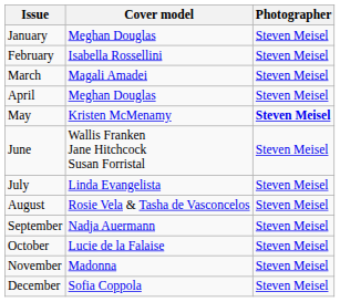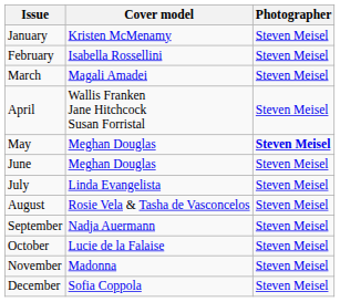 <table class="sortable wikitable">
 <tr>
 <th>Issue</th>
 <th>Cover model</th>
 <th>Photographer</th>
 </tr>
 <tr>
 <td>January</td>
-<td><a href='#'>Meghan Douglas</a></td>
+<td><a href='#'>Kristen McMenamy</a></td>
 <td><a href='#'>Steven Meisel</a></td>
 </tr>
 <tr>
 <td>February</td>
 <td><a href='#'>Isabella Rossellini</a></td>
 <td><a href='#'>Steven Meisel</a></td>
 </tr>
 <tr>
 <td>March</td>
 <td><a href='#'>Magali Amadei</a></td>
 <td><a href='#'>Steven Meisel</a></td>
 </tr>
 <tr>
 <td>April</td>
-<td><a href='#'>Meghan Douglas</a></td>
+<td>Wallis Franken<br>Jane Hitchcock<br>Susan Forristal</td>
 <td><a href='#'>Steven Meisel</a></td>
 </tr>
 <tr>
 <td>May</td>
-<td><a href='#'>Kristen McMenamy</a></td>
+<td><a href='#'>Meghan Douglas</a></td>
 <td><strong><a href='#'>Steven Meisel</a></strong></td>
 </tr>
 <tr>
 <td>June</td>
-<td>Wallis Franken<br>Jane Hitchcock<br>Susan Forristal</td>
+<td><a href='#'>Meghan Douglas</a></td>
 <td><a href='#'>Steven Meisel</a></td>
 </tr>
 <tr>
 <td>July</td>
 <td><a href='#'>Linda Evangelista</a></td>
 <td><a href='#'>Steven Meisel</a></td>
 </tr>
 <tr>
 <td>August</td>
 <td><a href='#'>Rosie Vela</a> & <a href='#'>Tasha de Vasconcelos</a></td>
 <td><a href='#'>Steven Meisel</a></td>
 </tr>
 <tr>
 <td>September</td>
 <td><a href='#'>Nadja Auermann</a></td>
 <td><a href='#'>Steven Meisel</a></td>
 </tr>
 <tr>
 <td>October</td>
 <td><a href='#'>Lucie de la Falaise</a></td>
 <td><a href='#'>Steven Meisel</a></td>
 </tr>
 <tr>
 <td>November</td>
 <td><a href='#'>Madonna</a></td>
 <td><a href='#'>Steven Meisel</a></td>
 </tr>
 <tr>
 <td>December</td>
 <td><a href='#'>Sofia Coppola</a></td>
 <td><a href='#'>Steven Meisel</a></td>
 </tr>
 </table>
